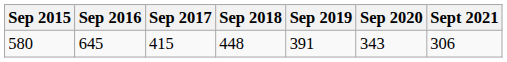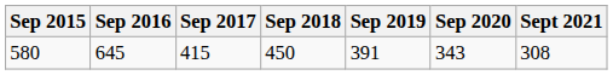 <table class="wikitable">
 <tr>
 <th>Sep 2015</th>
 <th>Sep 2016</th>
 <th>Sep 2017</th>
 <th>Sep 2018</th>
 <th>Sep 2019</th>
 <th>Sep 2020</th>
 <th>Sept 2021</th>
 </tr>
 <tr>
 <td>580</td>
 <td>645</td>
 <td>415</td>
-<td>448</td>
+<td>450</td>
 <td>391</td>
 <td>343</td>
-<td>306</td>
+<td>308</td>
 </tr>
 </table>
